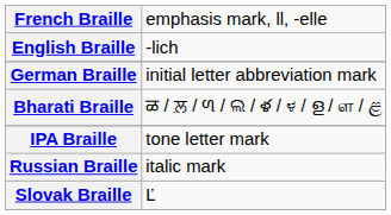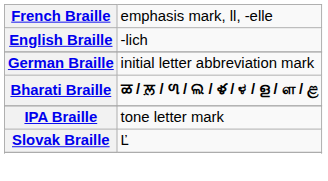 <table class="wikitable">
 <tr>
 <th align=left><a href='#'>French Braille</a></th>
 <td>emphasis mark, ll, -elle</td>
 </tr>
 <tr>
 <th align=left><a href='#'>English Braille</a></th>
 <td>-lich</td>
 </tr>
 <tr>
 </tr>
 <tr>
 <th align=left><a href='#'>German Braille</a></th>
 <td>initial letter abbreviation mark</td>
 </tr>
 <tr>
 <th align=left><a href='#'>Bharati Braille</a></th>
-<td>ळ / ਲ਼ / ળ / ଲ / ళ / ಳ / ള / ள / ළ </td>
+<td><strong>ळ / ਲ਼ / ળ / ଲ / ళ / ಳ / ള / ள / ළ </strong></td>
 </tr>
 <tr>
 </tr>
 <tr>
 <th align=left><a href='#'>IPA Braille</a></th>
 <td>tone letter mark</td>
-</tr>
-<tr>
-<th align=left><a href='#'>Russian Braille</a></th>
-<td>italic mark</td>
 </tr>
 <tr>
 <th align=left><a href='#'>Slovak Braille</a></th>
 <td>Ľ</td>
 </tr>
 <tr>
 </tr>
 <tr>
 </tr>
 <tr>
 </tr>
 <tr>
 </tr>
 <tr>
 </tr>
 </table>
